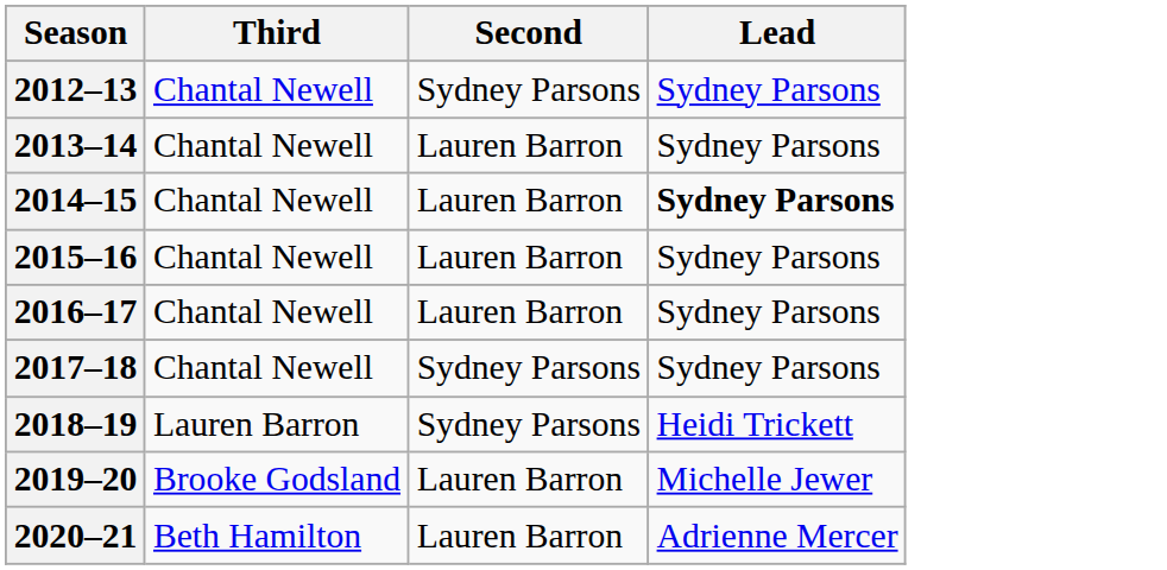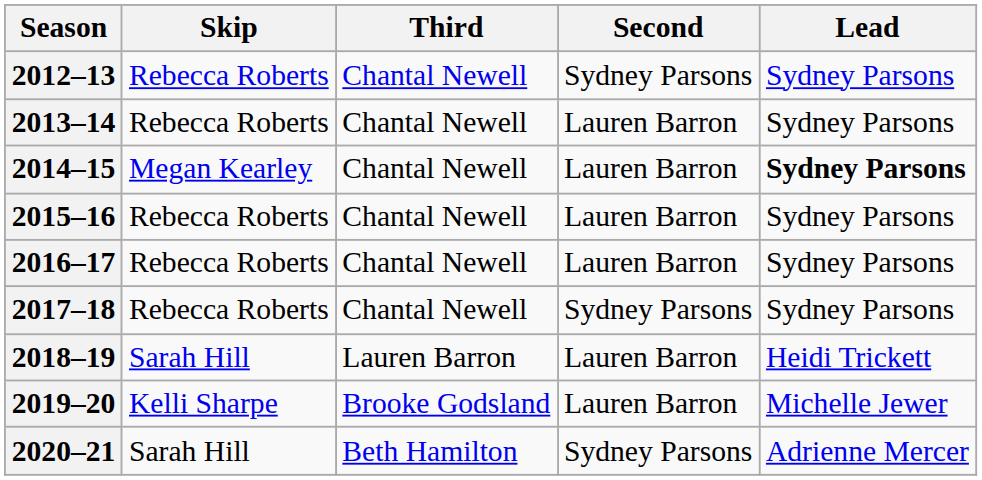 <table class="wikitable">
 <tr>
 <th scope="col">Season</th>
+<th scope="col">Skip</th>
 <th scope="col">Third</th>
 <th scope="col">Second</th>
 <th scope="col">Lead</th>
 </tr>
 <tr>
 <th scope="row">2012–13</th>
+<td><a href='#'>Rebecca Roberts</a></td>
 <td><a href='#'>Chantal Newell</a></td>
 <td>Sydney Parsons</td>
 <td><a href='#'>Sydney Parsons</a></td>
 </tr>
 <tr>
 <th scope="row">2013–14</th>
+<td>Rebecca Roberts</td>
 <td>Chantal Newell</td>
 <td>Lauren Barron</td>
 <td>Sydney Parsons</td>
 </tr>
 <tr>
 <th scope="row">2014–15</th>
+<td><a href='#'>Megan Kearley</a></td>
 <td>Chantal Newell</td>
 <td>Lauren Barron</td>
 <td><strong>Sydney Parsons</strong></td>
 </tr>
 <tr>
 <th scope="row">2015–16</th>
+<td>Rebecca Roberts</td>
 <td>Chantal Newell</td>
 <td>Lauren Barron</td>
 <td>Sydney Parsons</td>
 </tr>
 <tr>
 <th scope="row">2016–17</th>
+<td>Rebecca Roberts</td>
 <td>Chantal Newell</td>
 <td>Lauren Barron</td>
 <td>Sydney Parsons</td>
 </tr>
 <tr>
 <th scope="row">2017–18</th>
+<td>Rebecca Roberts</td>
 <td>Chantal Newell</td>
 <td>Sydney Parsons</td>
 <td>Sydney Parsons</td>
 </tr>
 <tr>
 <th scope="row">2018–19</th>
+<td><a href='#'>Sarah Hill</a></td>
 <td>Lauren Barron</td>
-<td>Sydney Parsons</td>
+<td>Lauren Barron</td>
 <td><a href='#'>Heidi Trickett</a></td>
 </tr>
 <tr>
 <th scope="row">2019–20</th>
+<td><a href='#'>Kelli Sharpe</a></td>
 <td><a href='#'>Brooke Godsland</a></td>
 <td>Lauren Barron</td>
 <td><a href='#'>Michelle Jewer</a></td>
 </tr>
 <tr>
 <th scope="row">2020–21</th>
+<td>Sarah Hill</td>
 <td><a href='#'>Beth Hamilton</a></td>
-<td>Lauren Barron</td>
+<td>Sydney Parsons</td>
 <td><a href='#'>Adrienne Mercer</a></td>
 </tr>
 </table>
